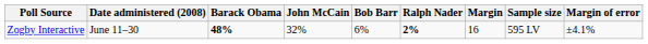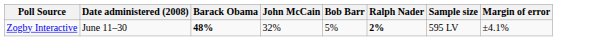 <table class="wikitable collapsible">
 <tr>
 <th>Poll Source</th>
 <th>Date administered (2008)</th>
 <th>Barack Obama</th>
 <th>John McCain</th>
 <th>Bob Barr</th>
 <th>Ralph Nader</th>
-<th>Margin</th>
 <th>Sample size</th>
 <th>Margin of error</th>
 </tr>
 <tr>
 <td><a href='#'>Zogby Interactive</a></td>
 <td>June 11–30</td>
 <td><strong>48%</strong></td>
 <td>32%</td>
-<td>6%</td>
+<td>5%</td>
 <td><strong>2%</strong></td>
-<td>16</td>
 <td>595 LV</td>
 <td>±4.1%</td>
 </tr>
 </table>
